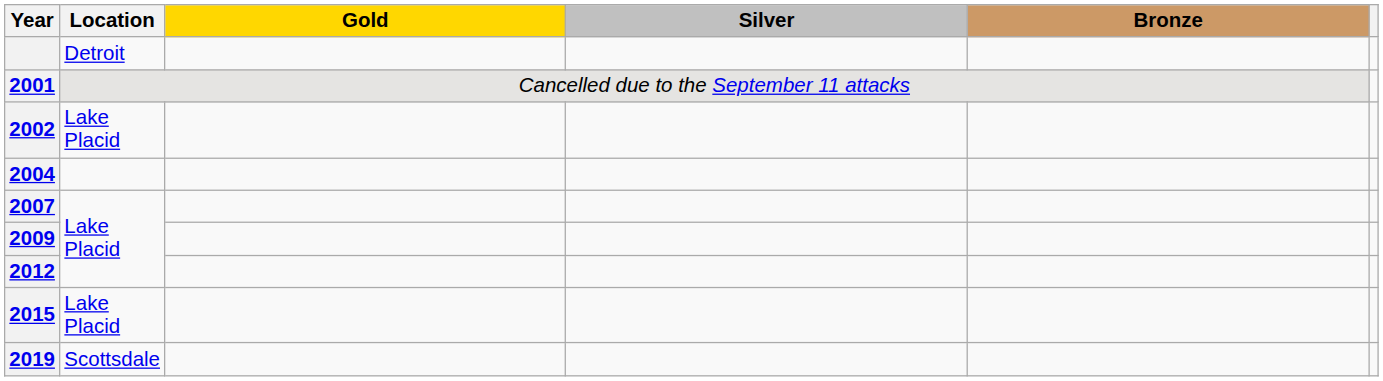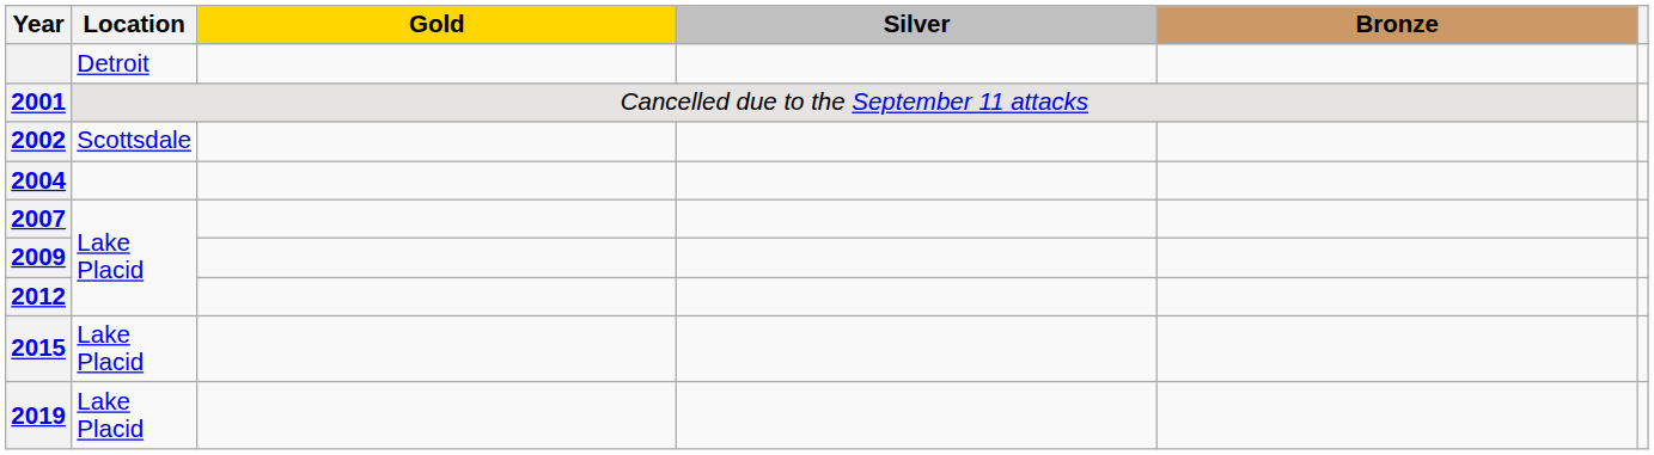 <table class="wikitable unsortable" style="text-align:left; width:85%">
 <tr>
 <th scope="col" style="text-align:center">Year</th>
 <th scope="col" style="text-align:center">Location</th>
 <td scope="col" style="text-align:center; width:30%; background:gold"><strong>Gold</strong></td>
 <td scope="col" style="text-align:center; width:30%; background:silver"><strong>Silver</strong></td>
 <td scope="col" style="text-align:center; width:30%; background:#c96"><strong>Bronze</strong></td>
 <th scope="col" style="text-align:center"></th>
 </tr>
 <tr>
 <th scope="row" style="text-align:left"></th>
 <td><a href='#'>Detroit</a></td>
 <td></td>
 <td></td>
 <td></td>
 <td></td>
 </tr>
 <tr>
 <th scope="row" style="text-align:left"><a href='#'>2001</a></th>
 <td colspan="4" align="center" bgcolor="e5e4e2"><em>Cancelled due to the <a href='#'>September 11 attacks</a></em></td>
 <td></td>
 </tr>
 <tr>
 <th scope="row" style="text-align:left"><a href='#'>2002</a></th>
-<td><a href='#'>Lake Placid</a></td>
+<td><a href='#'>Scottsdale</a></td>
 <td></td>
 <td></td>
 <td></td>
 <td></td>
 </tr>
 <tr>
 <th scope="row" style="text-align:left"><a href='#'>2004</a></th>
 <td></td>
 <td></td>
 <td></td>
 <td></td>
 <td></td>
 </tr>
 <tr>
 <th scope="row" style="text-align:left"><a href='#'>2007</a></th>
 <td rowspan="3"><a href='#'>Lake Placid</a></td>
 <td></td>
 <td></td>
 <td></td>
 <td></td>
 </tr>
 <tr>
 <th scope="row" style="text-align:left"><a href='#'>2009</a></th>
 <td></td>
 <td></td>
 <td></td>
 <td></td>
 </tr>
 <tr>
 <th scope="row" style="text-align:left"><a href='#'>2012</a></th>
 <td></td>
 <td></td>
 <td></td>
 <td></td>
 </tr>
 <tr>
 <th scope="row" style="text-align:left"><a href='#'>2015</a></th>
 <td><a href='#'>Lake Placid</a></td>
 <td></td>
 <td></td>
 <td></td>
 <td></td>
 </tr>
 <tr>
 <th scope="row" style="text-align:left"><a href='#'>2019</a></th>
-<td><a href='#'>Scottsdale</a></td>
+<td><a href='#'>Lake Placid</a></td>
 <td></td>
 <td></td>
 <td></td>
 <td></td>
 </tr>
 </table>
